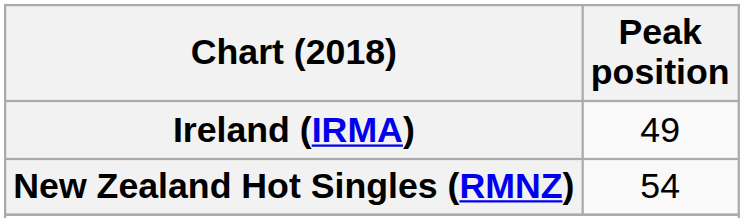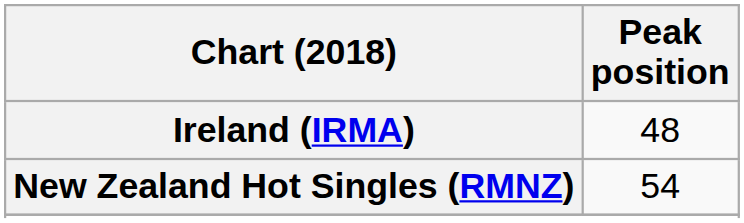 <table class="wikitable sortable plainrowheaders" style="text-align:center">
 <tr>
 <th scope="col">Chart (2018)</th>
 <th scope="col">Peak<br>position</th>
 </tr>
 <tr>
 <th scope="row">Ireland (<a href='#'>IRMA</a>)</th>
-<td>49</td>
+<td>48</td>
 </tr>
 <tr>
 <th scope="row">New Zealand Hot Singles (<a href='#'>RMNZ</a>)</th>
 <td>54</td>
 </tr>
 <tr>
 </tr>
 <tr>
 </tr>
 </table>
